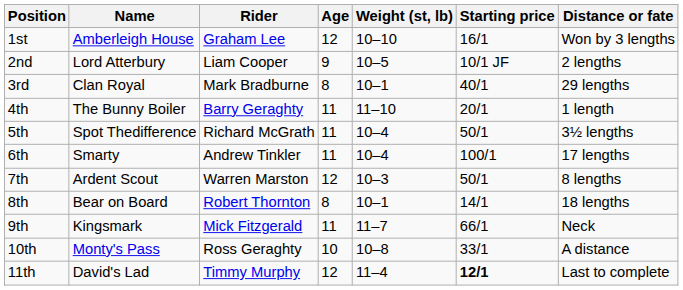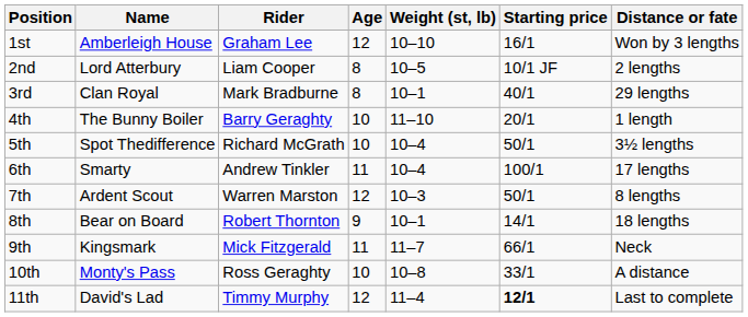 <table class="wikitable sortable">
 <tr>
 <th>Position</th>
 <th>Name</th>
 <th>Rider</th>
 <th>Age</th>
 <th>Weight (st, lb)</th>
 <th>Starting price</th>
 <th>Distance or fate</th>
 </tr>
 <tr>
 <td>1st</td>
 <td><a href='#'>Amberleigh House</a></td>
 <td><a href='#'>Graham Lee</a></td>
 <td>12</td>
 <td>10–10</td>
 <td>16/1</td>
 <td>Won by 3 lengths</td>
 </tr>
 <tr>
 <td>2nd</td>
 <td>Lord Atterbury</td>
 <td>Liam Cooper</td>
-<td>9</td>
+<td>8</td>
 <td>10–5</td>
 <td>10/1 JF</td>
 <td>2 lengths</td>
 </tr>
 <tr>
 <td>3rd</td>
 <td>Clan Royal</td>
 <td>Mark Bradburne</td>
 <td>8</td>
 <td>10–1</td>
 <td>40/1</td>
 <td>29 lengths</td>
 </tr>
 <tr>
 <td>4th</td>
 <td>The Bunny Boiler</td>
 <td><a href='#'>Barry Geraghty</a></td>
-<td>11</td>
+<td>10</td>
 <td>11–10</td>
 <td>20/1</td>
 <td>1 length</td>
 </tr>
 <tr>
 <td>5th</td>
 <td>Spot Thedifference</td>
 <td>Richard McGrath</td>
-<td>11</td>
+<td>10</td>
 <td>10–4</td>
 <td>50/1</td>
 <td>3½ lengths</td>
 </tr>
 <tr>
 <td>6th</td>
 <td>Smarty</td>
 <td>Andrew Tinkler</td>
 <td>11</td>
 <td>10–4</td>
 <td>100/1</td>
 <td>17 lengths</td>
 </tr>
 <tr>
 <td>7th</td>
 <td>Ardent Scout</td>
 <td>Warren Marston</td>
 <td>12</td>
 <td>10–3</td>
 <td>50/1</td>
 <td>8 lengths</td>
 </tr>
 <tr>
 <td>8th</td>
 <td>Bear on Board</td>
 <td><a href='#'>Robert Thornton</a></td>
-<td>8</td>
+<td>9</td>
 <td>10–1</td>
 <td>14/1</td>
 <td>18 lengths</td>
 </tr>
 <tr>
 <td>9th</td>
 <td>Kingsmark</td>
 <td><a href='#'>Mick Fitzgerald</a></td>
 <td>11</td>
 <td>11–7</td>
 <td>66/1</td>
 <td>Neck</td>
 </tr>
 <tr>
 <td>10th</td>
 <td><a href='#'>Monty's Pass</a></td>
 <td>Ross Geraghty</td>
 <td>10</td>
 <td>10–8</td>
 <td>33/1</td>
 <td>A distance</td>
 </tr>
 <tr>
 <td>11th</td>
 <td>David's Lad</td>
 <td><a href='#'>Timmy Murphy</a></td>
 <td>12</td>
 <td>11–4</td>
 <td><strong>12/1</strong></td>
 <td>Last to complete</td>
 </tr>
 </table>
